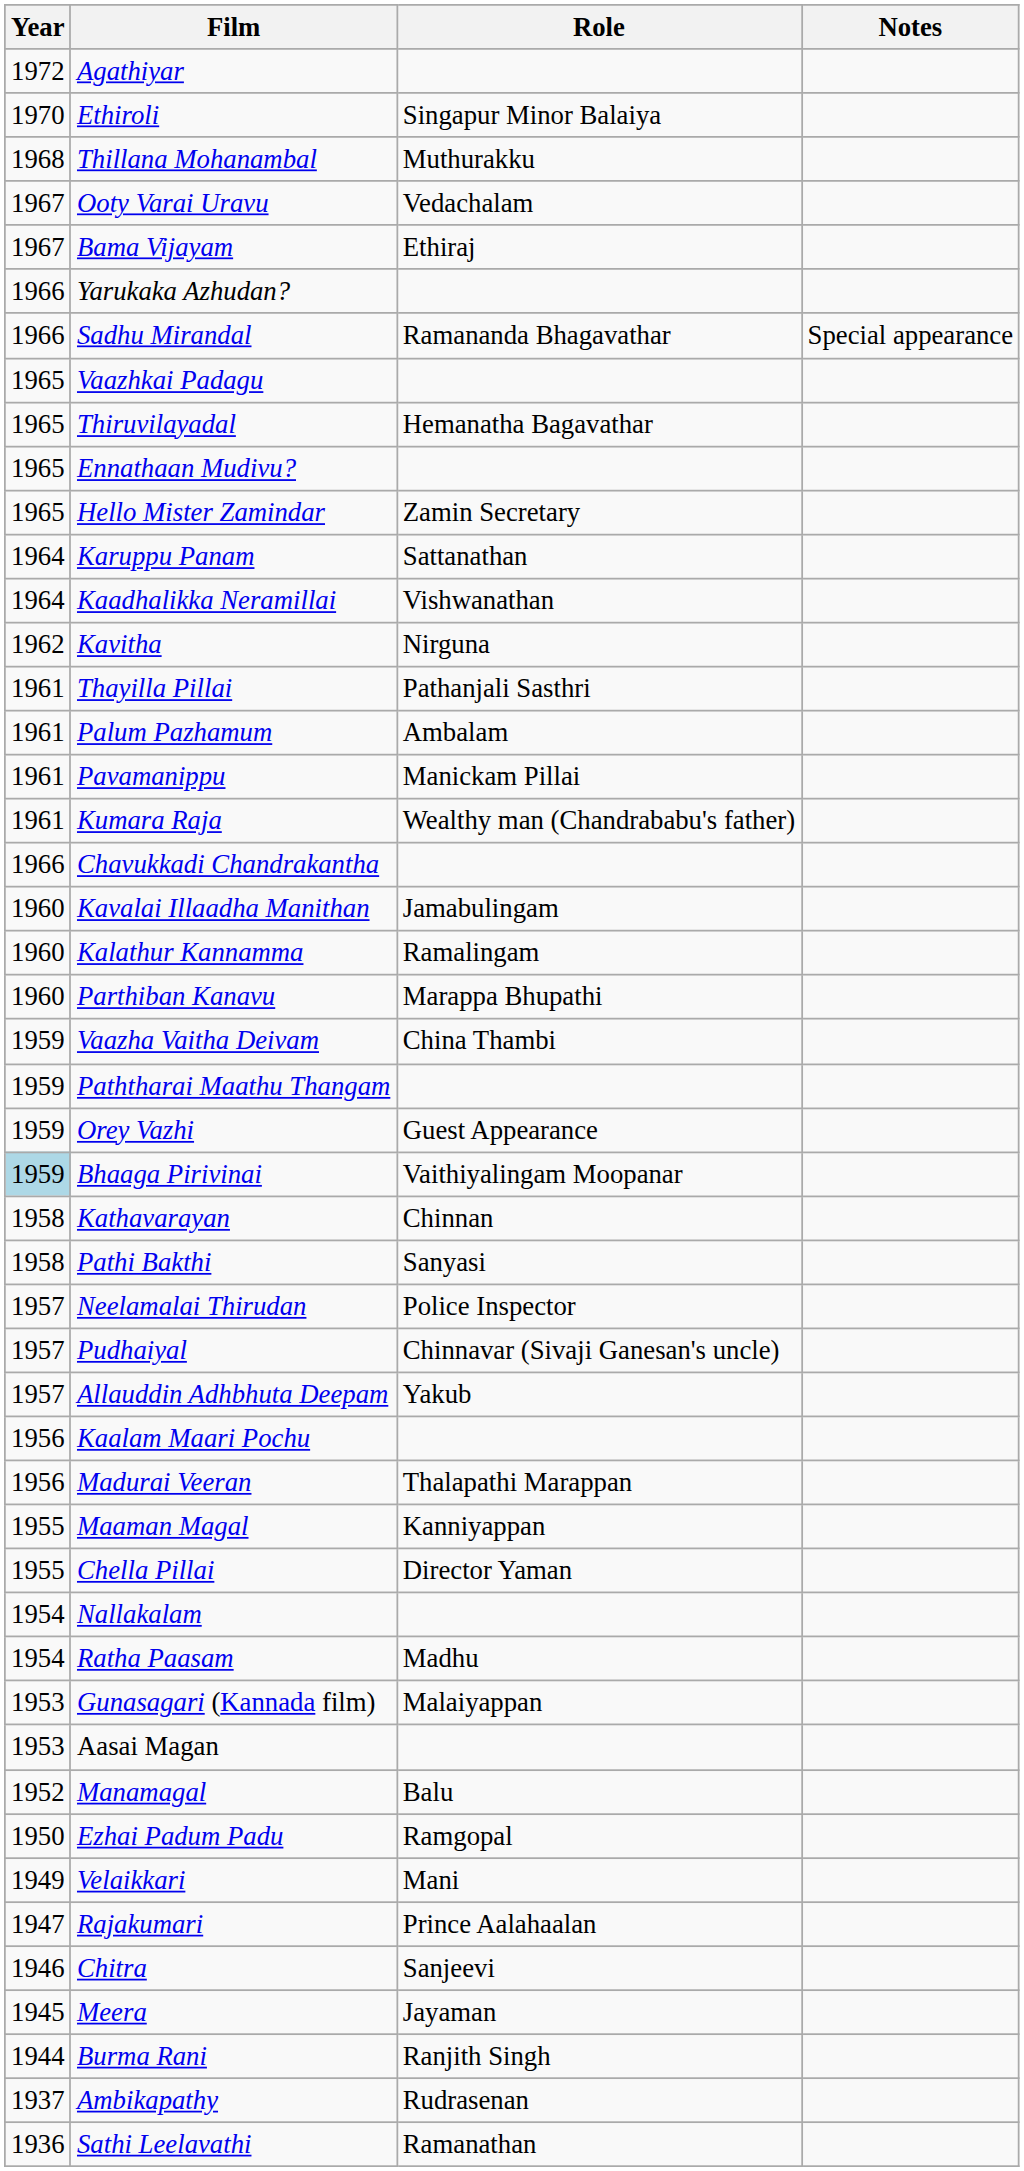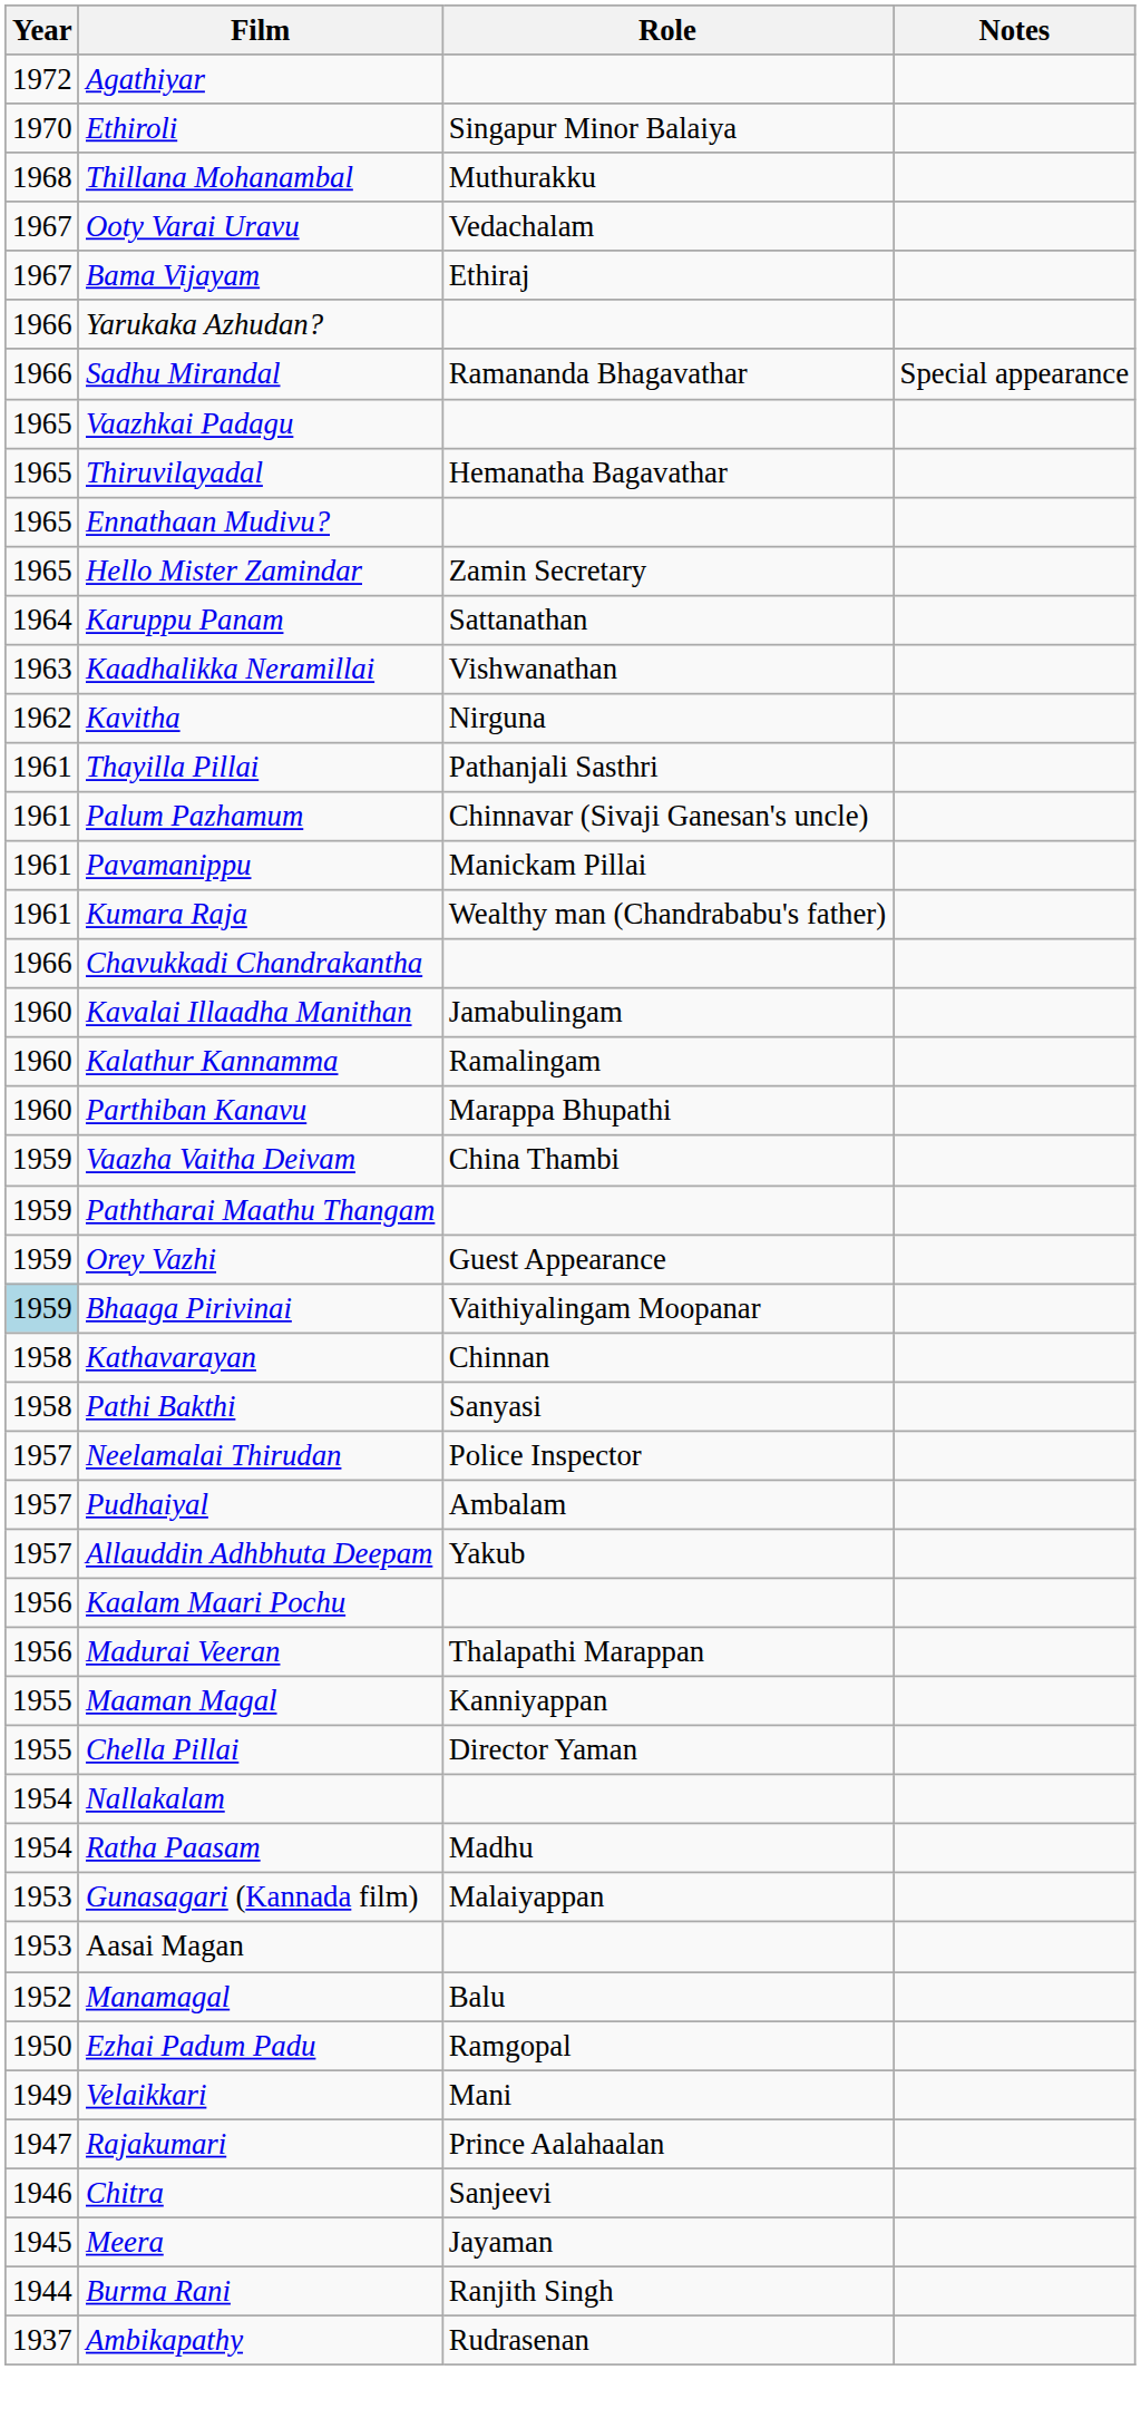 <table class="wikitable sortable" style="font-size: 95%;">
 <tr>
 <th>Year</th>
 <th>Film</th>
 <th>Role</th>
 <th>Notes</th>
 </tr>
 <tr>
 <td>1972</td>
 <td><em><a href='#'>Agathiyar</a></em></td>
 <td></td>
 <td></td>
 </tr>
 <tr>
 <td>1970</td>
 <td><em><a href='#'>Ethiroli</a></em></td>
 <td>Singapur Minor Balaiya</td>
 <td></td>
 </tr>
 <tr>
 <td>1968</td>
 <td><em><a href='#'>Thillana Mohanambal</a></em></td>
 <td>Muthurakku</td>
 <td></td>
 </tr>
 <tr>
 <td>1967</td>
 <td><em><a href='#'>Ooty Varai Uravu</a></em></td>
 <td>Vedachalam</td>
 <td></td>
 </tr>
 <tr>
 <td>1967</td>
 <td><em><a href='#'>Bama Vijayam</a></em></td>
 <td>Ethiraj</td>
 <td></td>
 </tr>
 <tr>
 <td>1966</td>
 <td><em>Yarukaka Azhudan?</em></td>
 <td></td>
 <td></td>
 </tr>
 <tr>
 <td>1966</td>
 <td><em><a href='#'>Sadhu Mirandal</a></em></td>
 <td>Ramananda Bhagavathar</td>
 <td>Special appearance</td>
 </tr>
 <tr>
 <td>1965</td>
 <td><em><a href='#'>Vaazhkai Padagu</a></em></td>
 <td></td>
 <td></td>
 </tr>
 <tr>
 <td>1965</td>
 <td><em><a href='#'>Thiruvilayadal</a></em></td>
 <td>Hemanatha Bagavathar</td>
 <td></td>
 </tr>
 <tr>
 <td>1965</td>
 <td><em><a href='#'>Ennathaan Mudivu?</a></em></td>
 <td></td>
 <td></td>
 </tr>
 <tr>
 <td>1965</td>
 <td><em><a href='#'>Hello Mister Zamindar</a></em></td>
 <td>Zamin Secretary</td>
 <td></td>
 </tr>
 <tr>
 <td>1964</td>
 <td><em><a href='#'>Karuppu Panam</a></em></td>
 <td>Sattanathan</td>
 <td></td>
 </tr>
 <tr>
-<td>1964</td>
+<td>1963</td>
 <td><em><a href='#'>Kaadhalikka Neramillai</a></em></td>
 <td>Vishwanathan</td>
 <td></td>
 </tr>
 <tr>
 <td>1962</td>
 <td><em><a href='#'>Kavitha</a></em></td>
 <td>Nirguna</td>
 <td></td>
 </tr>
 <tr>
 <td>1961</td>
 <td><em><a href='#'>Thayilla Pillai</a></em></td>
 <td>Pathanjali Sasthri</td>
 <td></td>
 </tr>
 <tr>
 <td>1961</td>
 <td><em><a href='#'>Palum Pazhamum</a></em></td>
-<td>Ambalam</td>
+<td>Chinnavar (Sivaji Ganesan's uncle)</td>
 <td></td>
 </tr>
 <tr>
 <td>1961</td>
 <td><em><a href='#'>Pavamanippu</a></em></td>
 <td>Manickam Pillai</td>
 <td></td>
 </tr>
 <tr>
 <td>1961</td>
 <td><em><a href='#'>Kumara Raja</a></em></td>
 <td>Wealthy man (Chandrababu's father)</td>
 <td></td>
 </tr>
 <tr>
 <td>1966</td>
 <td><em><a href='#'>Chavukkadi Chandrakantha</a></em></td>
 <td></td>
 <td></td>
 </tr>
 <tr>
 <td>1960</td>
 <td><em><a href='#'>Kavalai Illaadha Manithan</a></em></td>
 <td>Jamabulingam</td>
 <td></td>
 </tr>
 <tr>
 <td>1960</td>
 <td><em><a href='#'>Kalathur Kannamma</a></em></td>
 <td>Ramalingam</td>
 <td></td>
 </tr>
 <tr>
 <td>1960</td>
 <td><em><a href='#'>Parthiban Kanavu</a></em></td>
 <td>Marappa Bhupathi</td>
 <td></td>
 </tr>
 <tr>
 <td>1959</td>
 <td><em><a href='#'>Vaazha Vaitha Deivam</a></em></td>
 <td>China Thambi</td>
 <td></td>
 </tr>
 <tr>
 <td>1959</td>
 <td><em><a href='#'>Paththarai Maathu Thangam</a></em></td>
 <td></td>
 <td></td>
 </tr>
 <tr>
 <td>1959</td>
 <td><em><a href='#'>Orey Vazhi</a></em></td>
 <td>Guest Appearance</td>
 <td></td>
 </tr>
 <tr>
 <td style="background: lightblue;">1959</td>
 <td><em><a href='#'>Bhaaga Pirivinai</a></em></td>
 <td>Vaithiyalingam Moopanar</td>
 <td></td>
 </tr>
 <tr>
 <td>1958</td>
 <td><em><a href='#'>Kathavarayan</a></em></td>
 <td>Chinnan</td>
 <td></td>
 </tr>
 <tr>
 <td>1958</td>
 <td><em><a href='#'>Pathi Bakthi</a></em></td>
 <td>Sanyasi</td>
 <td></td>
 </tr>
 <tr>
 <td>1957</td>
 <td><em><a href='#'>Neelamalai Thirudan</a></em></td>
 <td>Police Inspector</td>
 <td></td>
 </tr>
 <tr>
 <td>1957</td>
 <td><em><a href='#'>Pudhaiyal</a></em></td>
-<td>Chinnavar (Sivaji Ganesan's uncle)</td>
+<td>Ambalam</td>
 <td></td>
 </tr>
 <tr>
 <td>1957</td>
 <td><em><a href='#'>Allauddin Adhbhuta Deepam</a></em></td>
 <td>Yakub</td>
 <td></td>
 </tr>
 <tr>
 <td>1956</td>
 <td><em><a href='#'>Kaalam Maari Pochu</a></em></td>
 <td></td>
 <td></td>
 </tr>
 <tr>
 <td>1956</td>
 <td><em><a href='#'>Madurai Veeran</a></em></td>
 <td>Thalapathi Marappan</td>
 <td></td>
 </tr>
 <tr>
 <td>1955</td>
 <td><em><a href='#'>Maaman Magal</a></em></td>
 <td>Kanniyappan</td>
 <td></td>
 </tr>
 <tr>
 <td>1955</td>
 <td><em><a href='#'>Chella Pillai</a></em></td>
 <td>Director Yaman</td>
 <td></td>
 </tr>
 <tr>
 <td>1954</td>
 <td><em><a href='#'>Nallakalam</a></em></td>
 <td></td>
 <td></td>
 </tr>
 <tr>
 <td>1954</td>
 <td><em><a href='#'>Ratha Paasam</a></em></td>
 <td>Madhu</td>
 <td></td>
 </tr>
 <tr>
 <td>1953</td>
 <td><em><a href='#'>Gunasagari</a></em> (<a href='#'>Kannada</a> film)</td>
 <td>Malaiyappan</td>
 <td></td>
 </tr>
 <tr>
 <td>1953</td>
 <td>Aasai Magan</td>
 <td></td>
 <td></td>
 </tr>
 <tr>
 <td>1952</td>
 <td><em><a href='#'>Manamagal</a></em></td>
 <td>Balu</td>
 <td></td>
 </tr>
 <tr>
 <td>1950</td>
 <td><em><a href='#'>Ezhai Padum Padu</a></em></td>
 <td>Ramgopal</td>
 <td></td>
 </tr>
 <tr>
 <td>1949</td>
 <td><em><a href='#'>Velaikkari</a></em></td>
 <td>Mani</td>
 <td></td>
 </tr>
 <tr>
 <td>1947</td>
 <td><em><a href='#'>Rajakumari</a></em></td>
 <td>Prince Aalahaalan</td>
 <td></td>
 </tr>
 <tr>
 <td>1946</td>
 <td><em><a href='#'>Chitra</a></em></td>
 <td>Sanjeevi</td>
 <td></td>
 </tr>
 <tr>
 <td>1945</td>
 <td><em><a href='#'>Meera</a></em></td>
 <td>Jayaman</td>
 <td></td>
 </tr>
 <tr>
 <td>1944</td>
 <td><em><a href='#'>Burma Rani</a></em></td>
 <td>Ranjith Singh</td>
 <td></td>
 </tr>
 <tr>
 <td>1937</td>
 <td><em><a href='#'>Ambikapathy</a></em></td>
 <td>Rudrasenan</td>
 <td></td>
 </tr>
-<tr>
-<td>1936</td>
-<td><em><a href='#'>Sathi Leelavathi</a></em></td>
-<td>Ramanathan</td>
-<td></td>
-</tr>
 </table>
